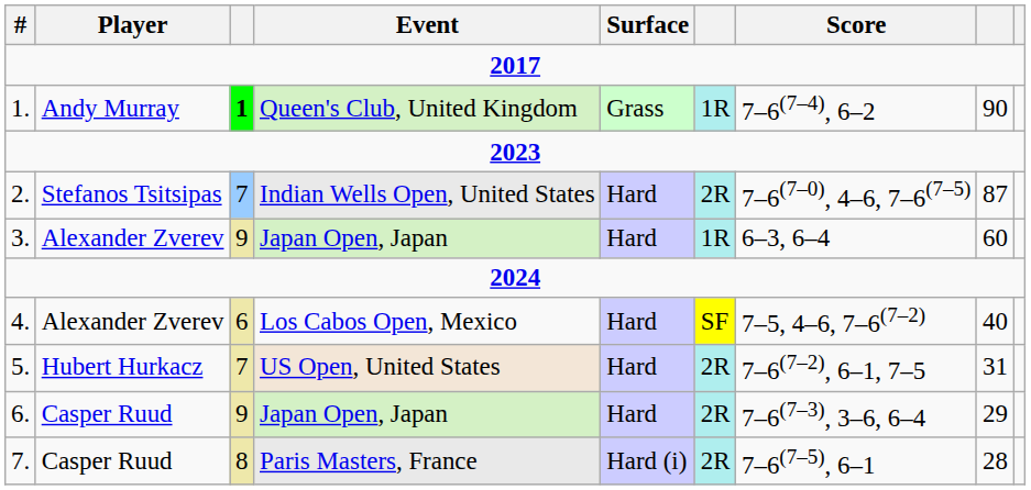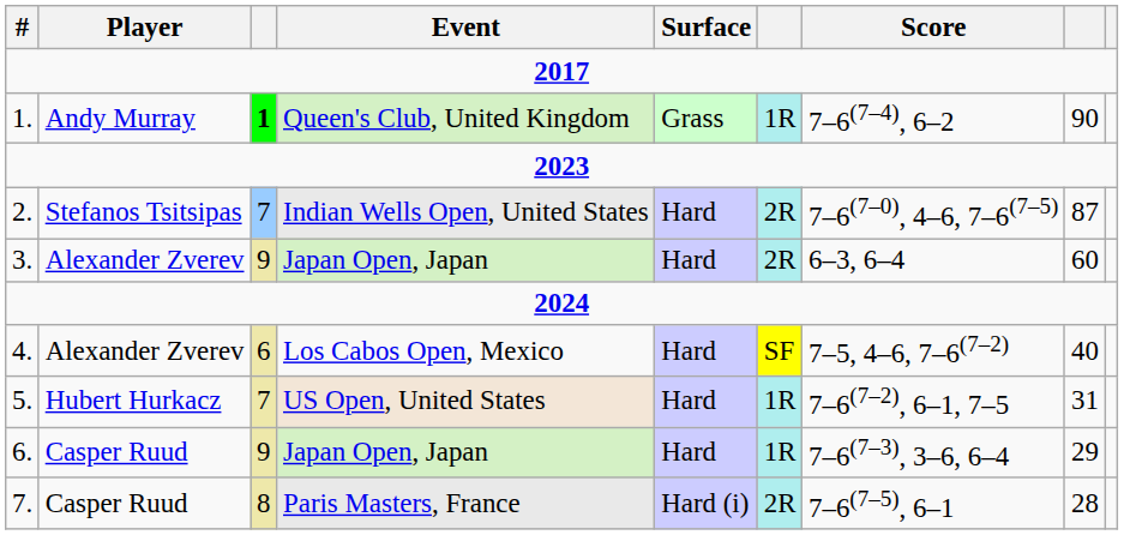 <table class="wikitable sortable">
 <tr>
 <th class=unsortable>#</th>
 <th>Player</th>
 <th></th>
 <th>Event</th>
 <th>Surface</th>
 <th class=unsortable></th>
 <th class=unsortable>Score</th>
 <th></th>
 <th class=unsortable></th>
 </tr>
 <tr>
 <td colspan=9 style=text-align:center><strong><a href='#'>2017</a></strong></td>
 </tr>
 <tr>
 <td>1.</td>
 <td> <a href='#'>Andy Murray</a></td>
 <td style=background:lime><strong>1</strong></td>
 <td style=background:#d4f1c5><a href='#'>Queen's Club</a>, United Kingdom</td>
 <td style=background:#ccffcc>Grass</td>
 <td style=background:#afeeee>1R</td>
 <td>7–6<sup>(7–4)</sup>, 6–2</td>
 <td>90</td>
 <td></td>
 </tr>
 <tr>
 <td colspan=9 style=text-align:center><strong><a href='#'>2023</a></strong></td>
 </tr>
 <tr>
 <td>2.</td>
 <td> <a href='#'>Stefanos Tsitsipas</a></td>
 <td style=background:#9cf>7</td>
 <td bgcolor=e9e9e9><a href='#'>Indian Wells Open</a>, United States</td>
 <td bgcolor=ccccff>Hard</td>
 <td bgcolor=afeeee>2R</td>
 <td>7–6<sup>(7–0)</sup>, 4–6, 7–6<sup>(7–5)</sup></td>
 <td>87</td>
 <td></td>
 </tr>
 <tr>
 <td>3.</td>
 <td> <a href='#'>Alexander Zverev</a></td>
 <td bgcolor=eee8aa>9</td>
 <td bgcolor=d4f1c5><a href='#'>Japan Open</a>, Japan</td>
 <td bgcolor=ccccff>Hard</td>
-<td bgcolor=afeeee>1R</td>
+<td bgcolor=afeeee>2R</td>
 <td>6–3, 6–4</td>
 <td>60</td>
 <td></td>
 </tr>
 <tr>
 <td colspan=9 style=text-align:center><strong><a href='#'>2024</a></strong></td>
 </tr>
 <tr>
 <td>4.</td>
 <td> Alexander Zverev</td>
 <td bgcolor=eee8aa>6</td>
 <td><a href='#'>Los Cabos Open</a>, Mexico</td>
 <td bgcolor=ccccff>Hard</td>
 <td bgcolor=yellow>SF</td>
 <td>7–5, 4–6, 7–6<sup>(7–2)</sup></td>
 <td>40</td>
 <td></td>
 </tr>
 <tr>
 <td>5.</td>
 <td> <a href='#'>Hubert Hurkacz</a></td>
 <td bgcolor=eee8aa>7</td>
 <td bgcolor=f3e6d7><a href='#'>US Open</a>, United States</td>
 <td bgcolor=ccccff>Hard</td>
-<td bgcolor=afeeee>2R</td>
+<td bgcolor=afeeee>1R</td>
 <td>7–6<sup>(7–2)</sup>, 6–1, 7–5</td>
 <td>31</td>
 <td></td>
 </tr>
 <tr>
 <td>6.</td>
 <td> <a href='#'>Casper Ruud</a></td>
 <td bgcolor=eee8aa>9</td>
 <td bgcolor=d4f1c5><a href='#'>Japan Open</a>, Japan</td>
 <td bgcolor=ccccff>Hard</td>
-<td bgcolor=afeeee>2R</td>
+<td bgcolor=afeeee>1R</td>
 <td>7–6<sup>(7–3)</sup>, 3–6, 6–4</td>
 <td>29</td>
 <td></td>
 </tr>
 <tr>
 <td>7.</td>
 <td> Casper Ruud</td>
 <td bgcolor=eee8aa>8</td>
 <td bgcolor=e9e9e9><a href='#'>Paris Masters</a>, France</td>
 <td bgcolor=ccccff>Hard (i)</td>
 <td bgcolor=afeeee>2R</td>
 <td>7–6<sup>(7–5)</sup>, 6–1</td>
 <td>28</td>
 <td></td>
 </tr>
 </table>
